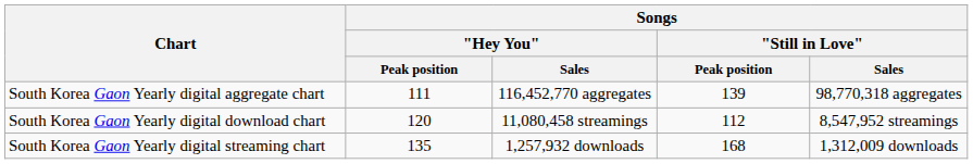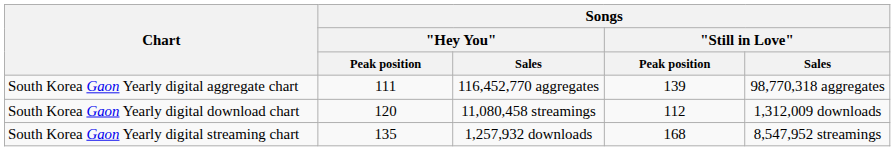 <table class="wikitable">
 <tr>
 <th width="330px" rowspan="3" align="center">Chart</th>
 <th style="text-align:center;" colspan="4" width="330px">Songs</th>
 </tr>
 <tr>
 <th style="text-align:center;" colspan="2" width="300px">"Hey You"</th>
 <th style="text-align:center;" colspan="2" width="300px">"Still in Love"</th>
 </tr>
 <tr>
 <th width="70"><small>Peak position</small></th>
 <th width="70"><small>Sales</small></th>
 <th width="70"><small>Peak position</small></th>
 <th width="70"><small>Sales</small></th>
 </tr>
 <tr>
 <td>South Korea <em><a href='#'>Gaon</a></em> Yearly digital aggregate chart</td>
 <td align="center">111</td>
 <td align="center">116,452,770 aggregates</td>
 <td align="center">139</td>
 <td align="center">98,770,318 aggregates</td>
 </tr>
 <tr>
 <td>South Korea <em><a href='#'>Gaon</a></em> Yearly digital download chart</td>
 <td align="center">120</td>
 <td align="center">11,080,458 streamings</td>
 <td align="center">112</td>
-<td align="center">8,547,952 streamings</td>
+<td align="center">1,312,009 downloads</td>
 </tr>
 <tr>
 <td>South Korea <em><a href='#'>Gaon</a></em> Yearly digital streaming chart</td>
 <td align="center">135</td>
 <td align="center">1,257,932 downloads</td>
 <td align="center">168</td>
-<td align="center">1,312,009 downloads</td>
+<td align="center">8,547,952 streamings</td>
 </tr>
 </table>
